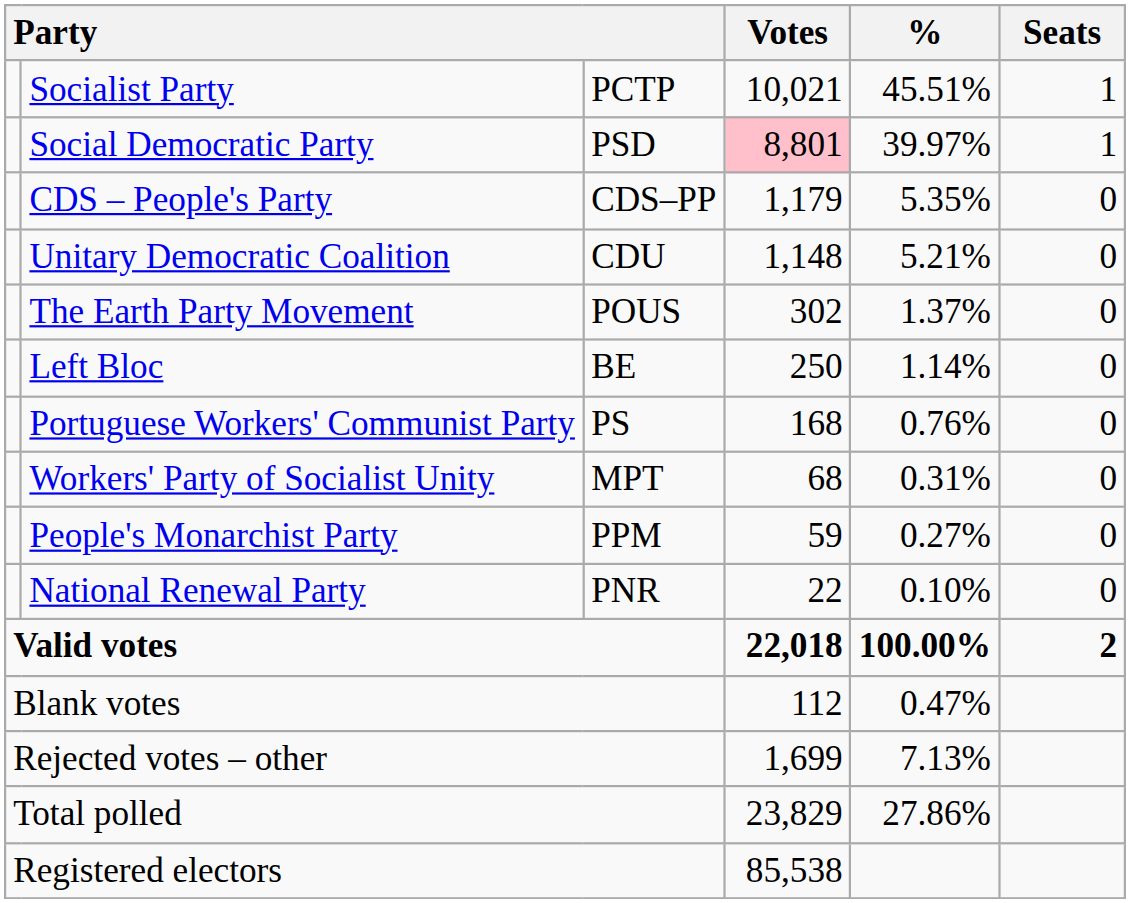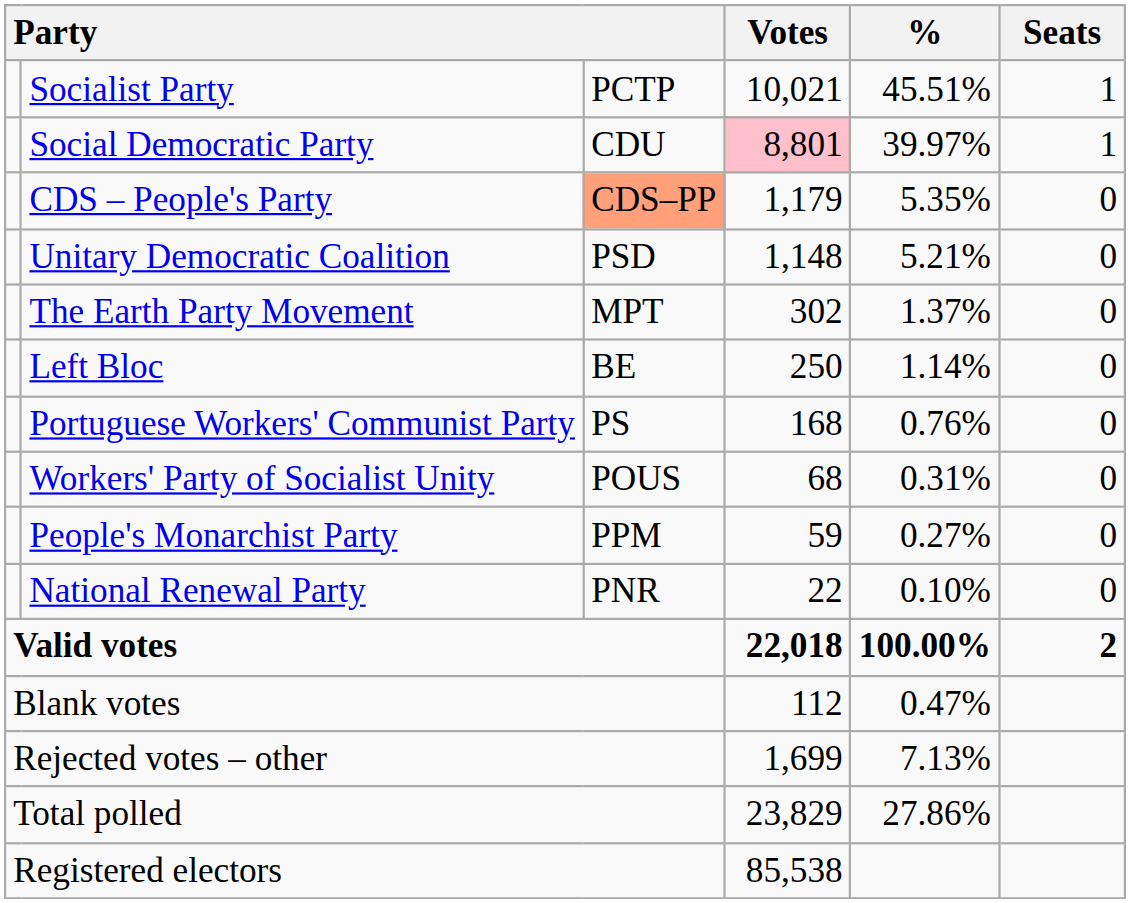 <table class="wikitable" border="1" style="text-align:right;">
 <tr>
 <th style="text-align:left;" colspan=3>Party</th>
 <th align=center width="50">Votes</th>
 <th align=center width="50">%</th>
 <th align=center width="50">Seats</th>
 </tr>
 <tr>
 <td></td>
 <td align=left><a href='#'>Socialist Party</a></td>
 <td align=left>PCTP</td>
 <td>10,021</td>
 <td>45.51%</td>
 <td>1</td>
 </tr>
 <tr>
 <td></td>
 <td align=left><a href='#'>Social Democratic Party</a></td>
-<td align=left>PSD</td>
+<td align=left>CDU</td>
 <td style="background: pink;">8,801</td>
 <td>39.97%</td>
 <td>1</td>
 </tr>
 <tr>
 <td></td>
 <td align=left><a href='#'>CDS – People's Party</a></td>
-<td align=left style="white-space: nowrap;">CDS–PP</td>
+<td align=left style="background: lightsalmon; white-space: nowrap;">CDS–PP</td>
 <td>1,179</td>
 <td>5.35%</td>
 <td>0</td>
 </tr>
 <tr>
 <td></td>
 <td align=left style="white-space: nowrap;"><a href='#'>Unitary Democratic Coalition</a></td>
-<td align=left>CDU</td>
+<td align=left>PSD</td>
 <td>1,148</td>
 <td>5.21%</td>
 <td>0</td>
 </tr>
 <tr>
 <td></td>
 <td align=left><a href='#'>The Earth Party Movement</a></td>
-<td align=left>POUS</td>
+<td align=left>MPT</td>
 <td>302</td>
 <td>1.37%</td>
 <td>0</td>
 </tr>
 <tr>
 <td></td>
 <td align=left><a href='#'>Left Bloc</a></td>
 <td align=left>BE</td>
 <td>250</td>
 <td>1.14%</td>
 <td>0</td>
 </tr>
 <tr>
 <td></td>
 <td align=left><a href='#'>Portuguese Workers' Communist Party</a></td>
 <td align=left>PS</td>
 <td>168</td>
 <td>0.76%</td>
 <td>0</td>
 </tr>
 <tr>
 <td></td>
 <td align=left><a href='#'>Workers' Party of Socialist Unity</a></td>
-<td align=left>MPT</td>
+<td align=left>POUS</td>
 <td>68</td>
 <td>0.31%</td>
 <td>0</td>
 </tr>
 <tr>
 <td></td>
 <td align=left><a href='#'>People's Monarchist Party</a></td>
 <td align=left>PPM</td>
 <td>59</td>
 <td>0.27%</td>
 <td>0</td>
 </tr>
 <tr>
 <td></td>
 <td align=left><a href='#'>National Renewal Party</a></td>
 <td align=left>PNR</td>
 <td>22</td>
 <td>0.10%</td>
 <td>0</td>
 </tr>
 <tr style="font-weight:bold">
 <td align=left colspan=3>Valid votes</td>
 <td>22,018</td>
 <td>100.00%</td>
 <td>2</td>
 </tr>
 <tr>
 <td align=left colspan=3>Blank votes</td>
 <td>112</td>
 <td>0.47%</td>
 <td></td>
 </tr>
 <tr>
 <td align=left colspan=3>Rejected votes – other</td>
 <td>1,699</td>
 <td>7.13%</td>
 <td></td>
 </tr>
 <tr>
 <td align=left colspan=3>Total polled</td>
 <td>23,829</td>
 <td>27.86%</td>
 <td></td>
 </tr>
 <tr>
 <td align=left colspan=3>Registered electors</td>
 <td>85,538</td>
 <td></td>
 <td></td>
 </tr>
 </table>
